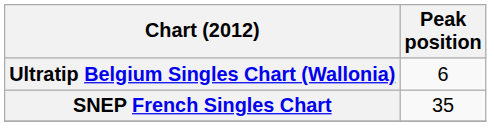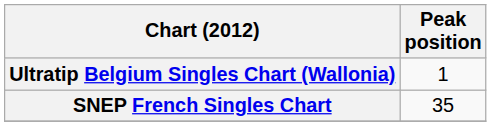 <table class="wikitable sortable plainrowheaders" border="1">
 <tr>
 <th scope="col">Chart (2012)</th>
 <th scope="col">Peak<br>position</th>
 </tr>
 <tr>
 <th scope="row">Ultratip <a href='#'>Belgium Singles Chart (Wallonia)</a></th>
-<td align="center">6</td>
+<td align="center">1</td>
 </tr>
 <tr>
 <th scope="row">SNEP <a href='#'>French Singles Chart</a></th>
 <td align="center">35</td>
 </tr>
 <tr>
 </tr>
 </table>
